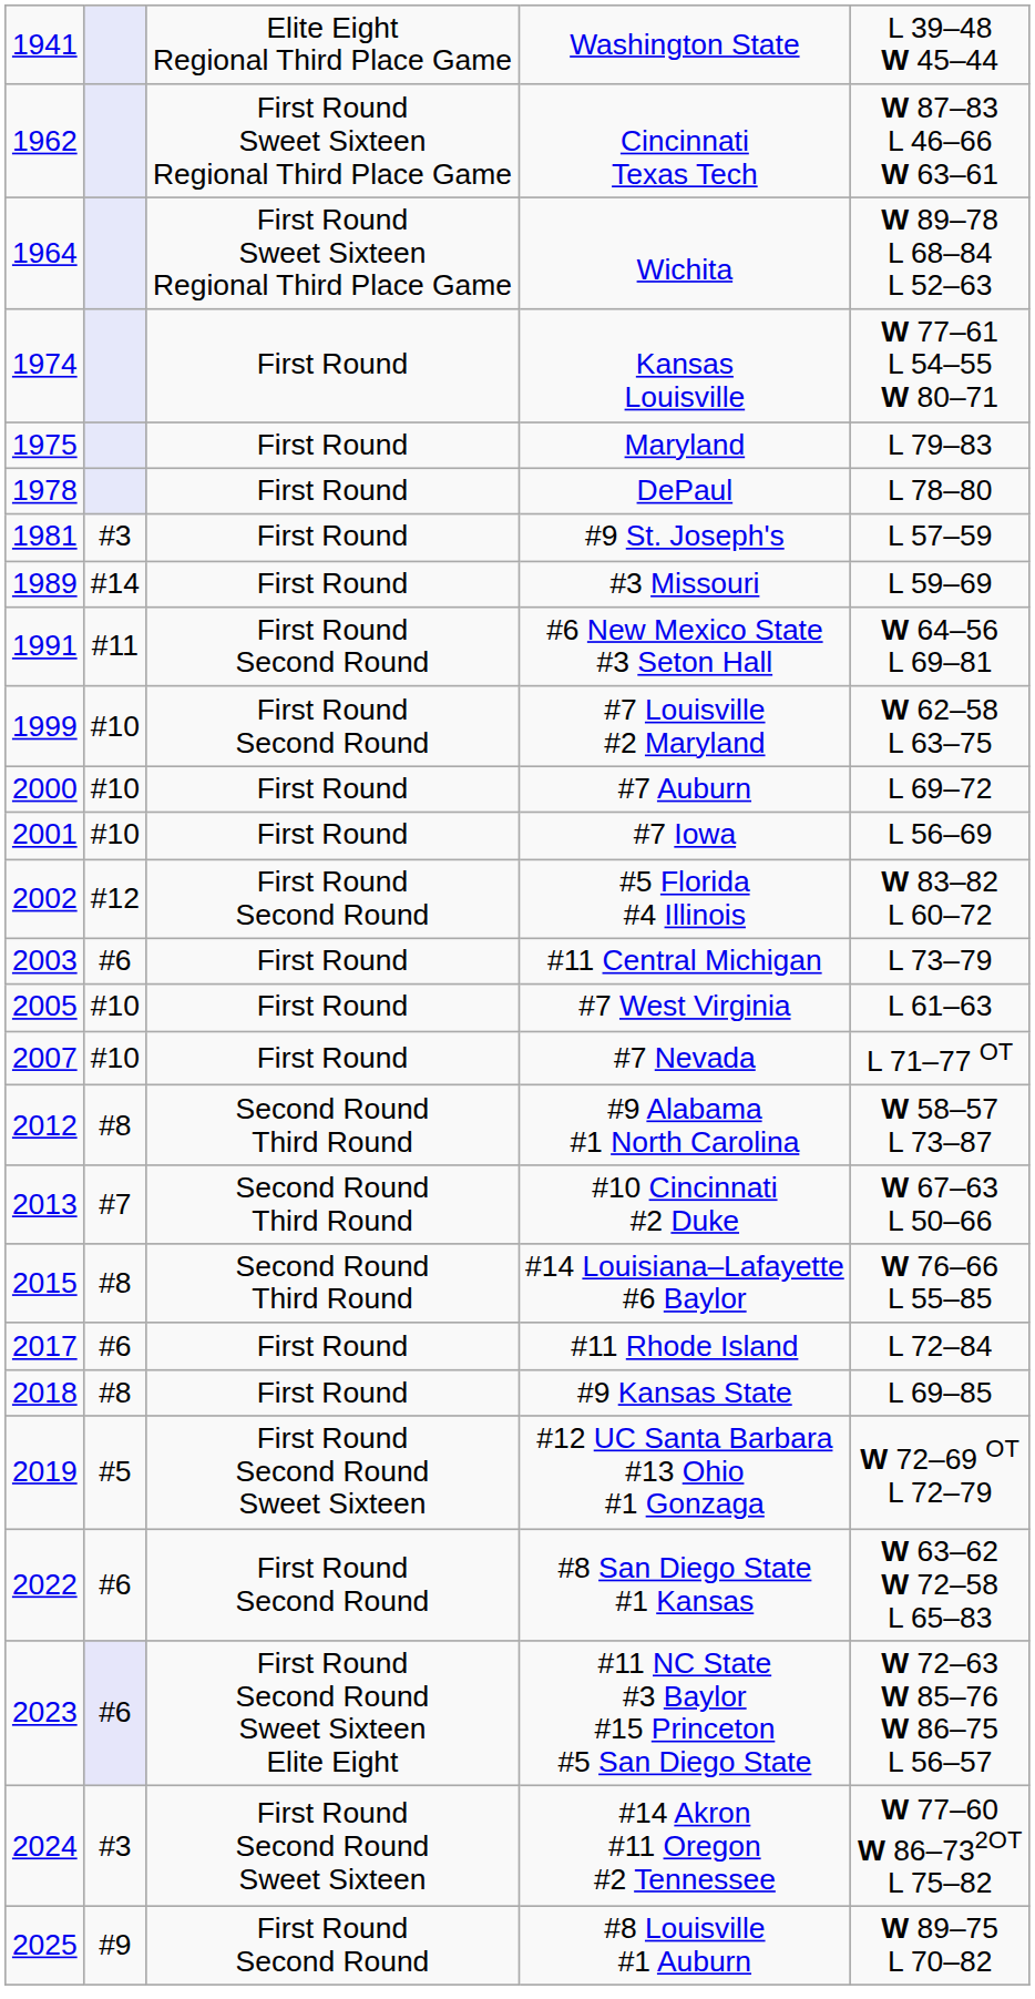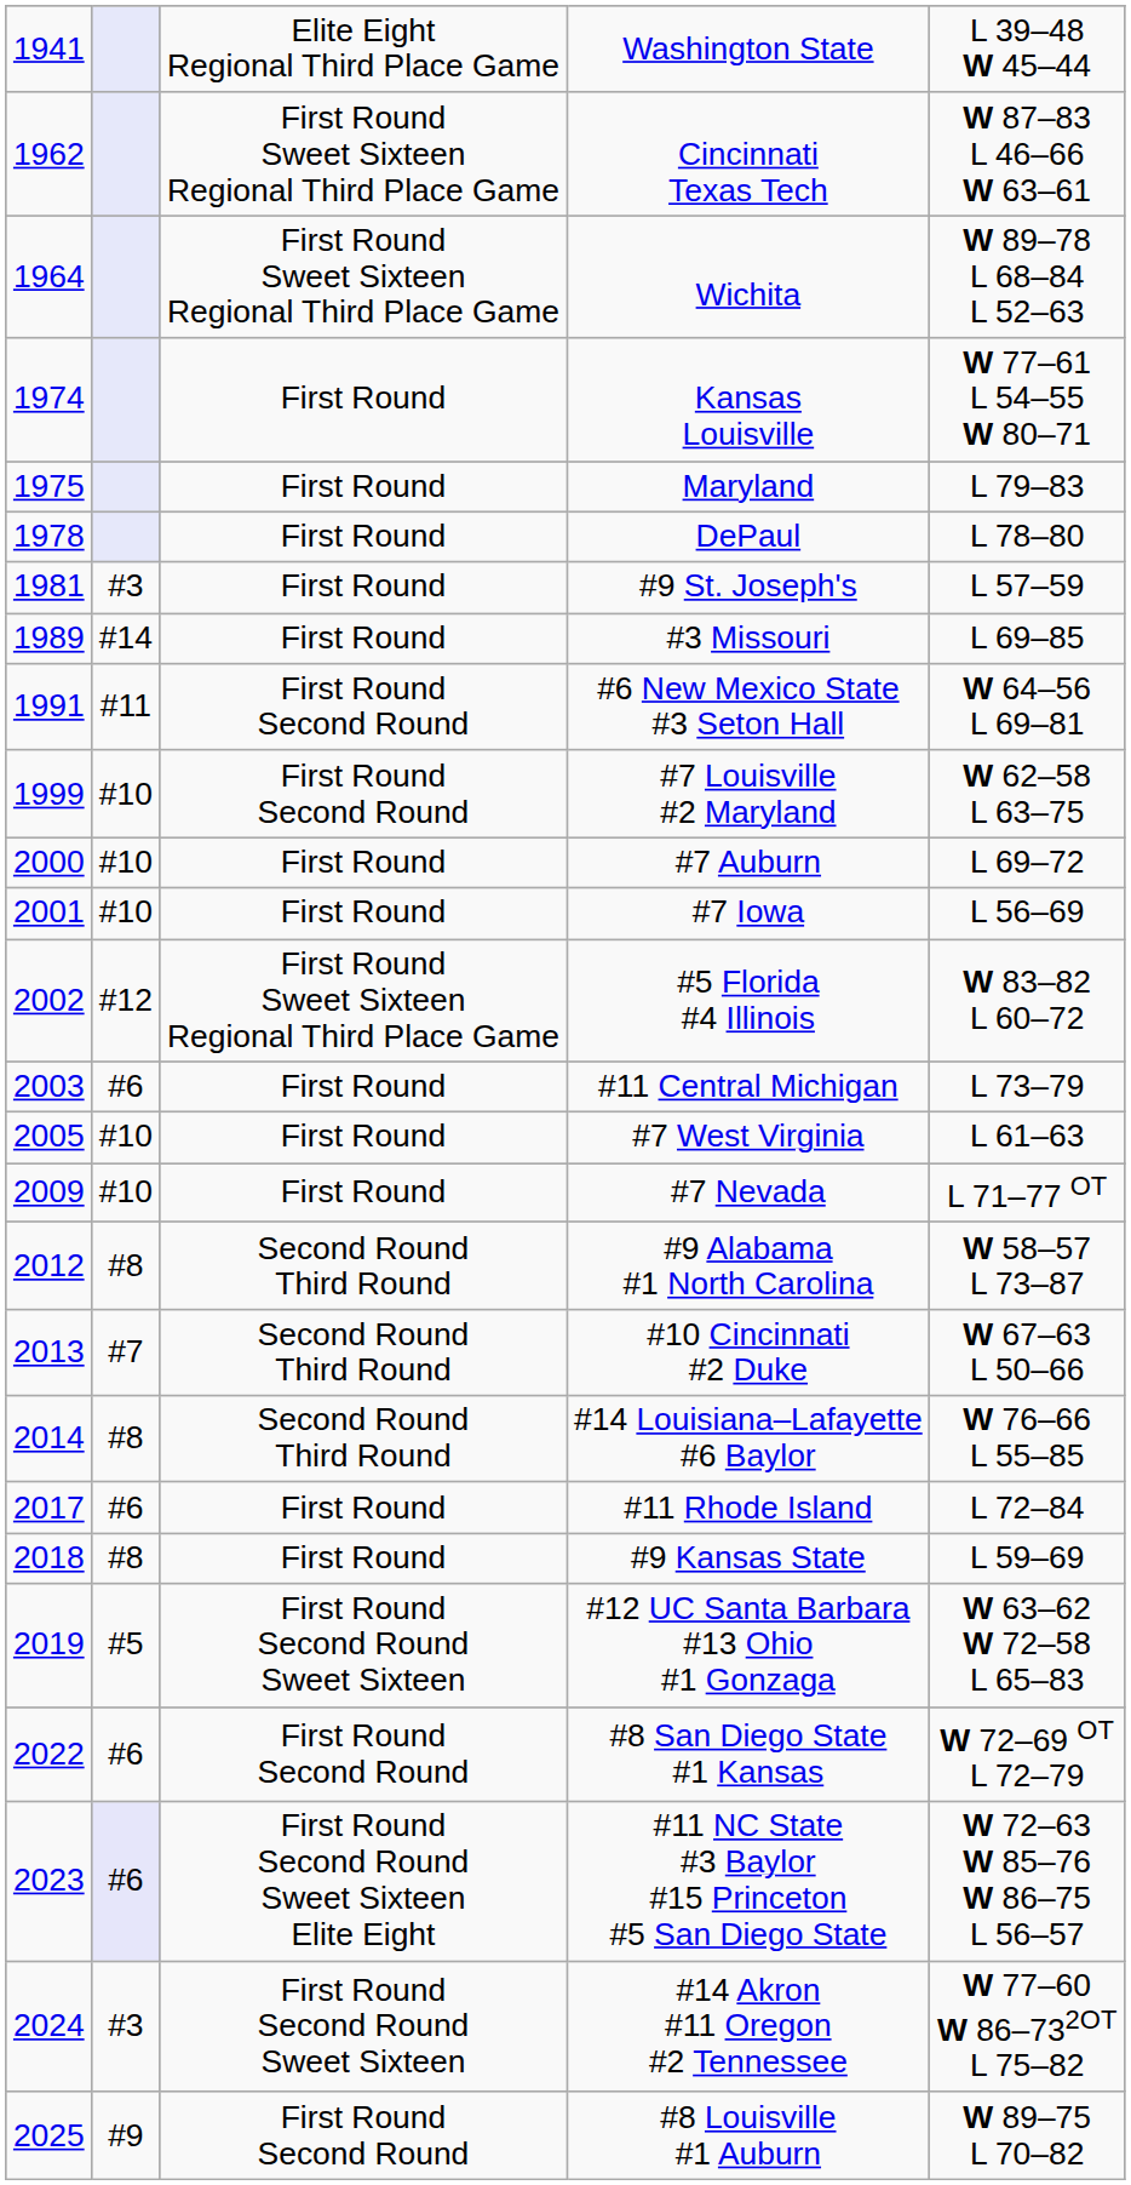 <table class="wikitable">
 <tr align="center">
 <td><a href='#'>1941</a></td>
 <td style="background:#E6E8FA;"></td>
 <td>Elite Eight<br>Regional Third Place Game</td>
 <td><a href='#'>Washington State</a><br></td>
 <td>L 39–48<br><strong>W</strong> 45–44</td>
 </tr>
 <tr align="center">
 <td><a href='#'>1962</a></td>
 <td style="background:#E6E8FA;"></td>
 <td>First Round<br>Sweet Sixteen<br>Regional Third Place Game</td>
 <td><br><a href='#'>Cincinnati</a><br><a href='#'>Texas Tech</a></td>
 <td><strong>W</strong> 87–83<br>L 46–66<br><strong>W</strong> 63–61</td>
 </tr>
 <tr align="center">
 <td><a href='#'>1964</a></td>
 <td style="background:#E6E8FA;"></td>
 <td>First Round<br>Sweet Sixteen<br>Regional Third Place Game</td>
 <td><br><a href='#'>Wichita</a><br></td>
 <td><strong>W</strong> 89–78<br>L 68–84<br>L 52–63</td>
 </tr>
 <tr align="center">
 <td><a href='#'>1974</a></td>
 <td style="background:#E6E8FA;"></td>
 <td>First Round</td>
 <td><br><a href='#'>Kansas</a><br><a href='#'>Louisville</a></td>
 <td><strong>W</strong> 77–61<br>L 54–55<br><strong>W</strong> 80–71</td>
 </tr>
 <tr align="center">
 <td><a href='#'>1975</a></td>
 <td style="background:#E6E8FA;"></td>
 <td>First Round</td>
 <td><a href='#'>Maryland</a></td>
 <td>L 79–83</td>
 </tr>
 <tr align="center">
 <td><a href='#'>1978</a></td>
 <td style="background:#E6E8FA;"></td>
 <td>First Round</td>
 <td><a href='#'>DePaul</a></td>
 <td>L 78–80</td>
 </tr>
 <tr align="center">
 <td><a href='#'>1981</a></td>
 <td>#3</td>
 <td>First Round</td>
 <td>#9 <a href='#'>St. Joseph's</a></td>
 <td>L 57–59</td>
 </tr>
 <tr align="center">
 <td><a href='#'>1989</a></td>
 <td>#14</td>
 <td>First Round</td>
 <td>#3 <a href='#'>Missouri</a></td>
-<td>L 59–69</td>
+<td>L 69–85</td>
 </tr>
 <tr align="center">
 <td><a href='#'>1991</a></td>
 <td>#11</td>
 <td>First Round<br>Second Round</td>
 <td>#6 <a href='#'>New Mexico State</a><br>#3 <a href='#'>Seton Hall</a></td>
 <td><strong>W</strong> 64–56<br>L 69–81</td>
 </tr>
 <tr align="center">
 <td><a href='#'>1999</a></td>
 <td>#10</td>
 <td>First Round<br>Second Round</td>
 <td>#7 <a href='#'>Louisville</a><br>#2 <a href='#'>Maryland</a></td>
 <td><strong>W</strong> 62–58<br>L 63–75</td>
 </tr>
 <tr align="center">
 <td><a href='#'>2000</a></td>
 <td>#10</td>
 <td>First Round</td>
 <td>#7 <a href='#'>Auburn</a></td>
 <td>L 69–72</td>
 </tr>
 <tr align="center">
 <td><a href='#'>2001</a></td>
 <td>#10</td>
 <td>First Round</td>
 <td>#7 <a href='#'>Iowa</a></td>
 <td>L 56–69</td>
 </tr>
 <tr align="center">
 <td><a href='#'>2002</a></td>
 <td>#12</td>
-<td>First Round<br>Second Round</td>
+<td>First Round<br>Sweet Sixteen<br>Regional Third Place Game</td>
 <td>#5 <a href='#'>Florida</a><br>#4 <a href='#'>Illinois</a></td>
 <td><strong>W</strong> 83–82<br>L 60–72</td>
 </tr>
 <tr align="center">
 <td><a href='#'>2003</a></td>
 <td>#6</td>
 <td>First Round</td>
 <td>#11 <a href='#'>Central Michigan</a></td>
 <td>L 73–79</td>
 </tr>
 <tr align="center">
 <td><a href='#'>2005</a></td>
 <td>#10</td>
 <td>First Round</td>
 <td>#7 <a href='#'>West Virginia</a></td>
 <td>L 61–63</td>
 </tr>
 <tr align="center">
-<td><a href='#'>2007</a></td>
+<td><a href='#'>2009</a></td>
 <td>#10</td>
 <td>First Round</td>
 <td>#7 <a href='#'>Nevada</a></td>
 <td>L 71–77 <sup>OT</sup></td>
 </tr>
 <tr align="center">
 <td><a href='#'>2012</a></td>
 <td>#8</td>
 <td>Second Round<br>Third Round</td>
 <td>#9 <a href='#'>Alabama</a><br>#1 <a href='#'>North Carolina</a></td>
 <td><strong>W</strong> 58–57<br>L 73–87</td>
 </tr>
 <tr align="center">
 <td><a href='#'>2013</a></td>
 <td>#7</td>
 <td>Second Round<br>Third Round</td>
 <td>#10 <a href='#'>Cincinnati</a><br>#2 <a href='#'>Duke</a></td>
 <td><strong>W</strong> 67–63 <br>L 50–66</td>
 </tr>
 <tr align="center">
-<td><a href='#'>2015</a></td>
+<td><a href='#'>2014</a></td>
 <td>#8</td>
 <td>Second Round<br>Third Round</td>
 <td>#14 <a href='#'>Louisiana–Lafayette</a><br>#6 <a href='#'>Baylor</a></td>
 <td><strong>W</strong> 76–66 <br>L 55–85</td>
 </tr>
 <tr align="center">
 <td><a href='#'>2017</a></td>
 <td>#6</td>
 <td>First Round</td>
 <td>#11 <a href='#'>Rhode Island</a></td>
 <td>L 72–84</td>
 </tr>
 <tr align="center">
 <td><a href='#'>2018</a></td>
 <td>#8</td>
 <td>First Round</td>
 <td>#9 <a href='#'>Kansas State</a></td>
-<td>L 69–85</td>
+<td>L 59–69</td>
 </tr>
 <tr align="center">
 <td><a href='#'>2019</a></td>
 <td>#5</td>
 <td>First Round<br>Second Round<br>Sweet Sixteen</td>
 <td>#12 <a href='#'>UC Santa Barbara</a><br>#13 <a href='#'>Ohio</a><br>#1 <a href='#'>Gonzaga</a></td>
-<td><strong>W</strong> 72–69 <sup>OT</sup><br> L 72–79</td>
+<td><strong>W</strong> 63–62<br><strong>W</strong> 72–58<br>L 65–83</td>
 </tr>
 <tr align="center">
 <td><a href='#'>2022</a></td>
 <td>#6</td>
 <td>First Round<br>Second Round</td>
 <td>#8 <a href='#'>San Diego State</a><br>#1 <a href='#'>Kansas</a></td>
-<td><strong>W</strong> 63–62<br><strong>W</strong> 72–58<br>L 65–83</td>
+<td><strong>W</strong> 72–69 <sup>OT</sup><br> L 72–79</td>
 </tr>
 <tr align="center">
 <td><a href='#'>2023</a></td>
 <td style="background: lavender;">#6</td>
 <td>First Round<br>Second Round<br>Sweet Sixteen<br>Elite Eight</td>
 <td>#11 <a href='#'>NC State</a><br>#3 <a href='#'>Baylor</a><br>#15 <a href='#'>Princeton</a><br>#5 <a href='#'>San Diego State</a></td>
 <td><strong>W</strong> 72–63<br> <strong>W</strong> 85–76<br> <strong>W</strong> 86–75<br> L 56–57</td>
 </tr>
 <tr align="center">
 <td><a href='#'>2024</a></td>
 <td>#3</td>
 <td>First Round<br>Second Round<br>Sweet Sixteen</td>
 <td>#14 <a href='#'>Akron</a><br>#11 <a href='#'>Oregon</a><br>#2 <a href='#'>Tennessee</a></td>
 <td><strong>W</strong> 77–60<br><strong>W</strong> 86–73<sup>2OT</sup><br>L 75–82</td>
 </tr>
 <tr align="center">
 <td><a href='#'>2025</a></td>
 <td>#9</td>
 <td>First Round<br>Second Round</td>
 <td>#8 <a href='#'>Louisville</a><br>#1 <a href='#'>Auburn</a></td>
 <td><strong>W</strong> 89–75<br>L 70–82</td>
 </tr>
 </table>
